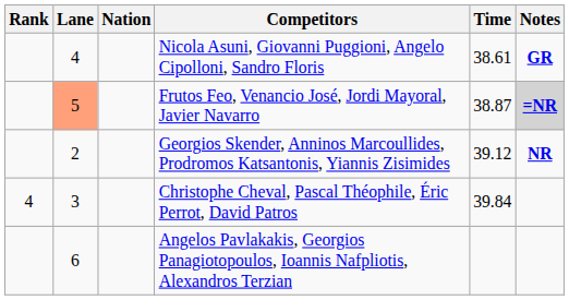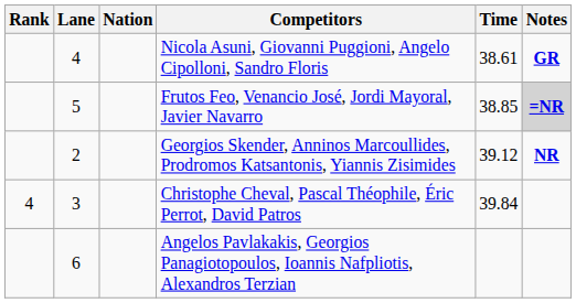 <table class="wikitable sortable" width=80% style="text-align:center; font-size:95%">
 <tr>
 <th>Rank</th>
 <th>Lane</th>
 <th>Nation</th>
 <th>Competitors</th>
 <th>Time</th>
 <th>Notes</th>
 </tr>
 <tr>
 <td></td>
 <td>4</td>
 <td align=left></td>
 <td align=left><a href='#'>Nicola Asuni</a>, <a href='#'>Giovanni Puggioni</a>, <a href='#'>Angelo Cipolloni</a>, <a href='#'>Sandro Floris</a></td>
 <td>38.61</td>
 <td><strong><a href='#'>GR</a></strong></td>
 </tr>
 <tr>
 <td></td>
-<td style="background: lightsalmon;">5</td>
+<td>5</td>
 <td align=left></td>
 <td align=left><a href='#'>Frutos Feo</a>, <a href='#'>Venancio José</a>, <a href='#'>Jordi Mayoral</a>, <a href='#'>Javier Navarro</a></td>
-<td>38.87</td>
+<td>38.85</td>
 <td style="background: lightgrey;"><strong><a href='#'>=NR</a></strong></td>
 </tr>
 <tr>
 <td></td>
 <td>2</td>
 <td align=left></td>
 <td align=left><a href='#'>Georgios Skender</a>, <a href='#'>Anninos Marcoullides</a>, <a href='#'>Prodromos Katsantonis</a>, <a href='#'>Yiannis Zisimides</a></td>
 <td>39.12</td>
 <td><strong><a href='#'>NR</a></strong></td>
 </tr>
 <tr>
 <td>4</td>
 <td>3</td>
 <td align=left></td>
 <td align=left><a href='#'>Christophe Cheval</a>, <a href='#'>Pascal Théophile</a>, <a href='#'>Éric Perrot</a>, <a href='#'>David Patros</a></td>
 <td>39.84</td>
 <td></td>
 </tr>
 <tr>
 <td></td>
 <td>6</td>
 <td align=left></td>
 <td align=left><a href='#'>Angelos Pavlakakis</a>, <a href='#'>Georgios Panagiotopoulos</a>, <a href='#'>Ioannis Nafpliotis</a>, <a href='#'>Alexandros Terzian</a></td>
 <td></td>
 <td></td>
 </tr>
 </table>
